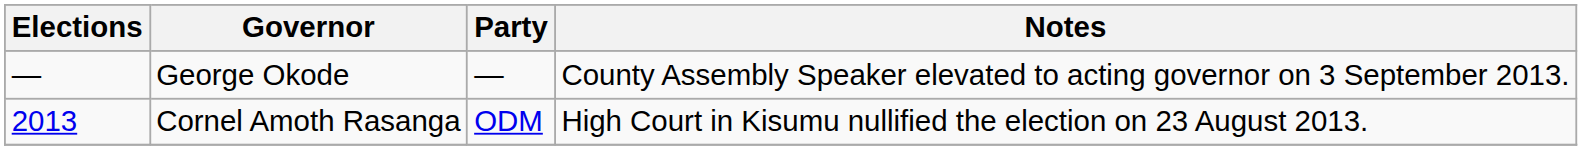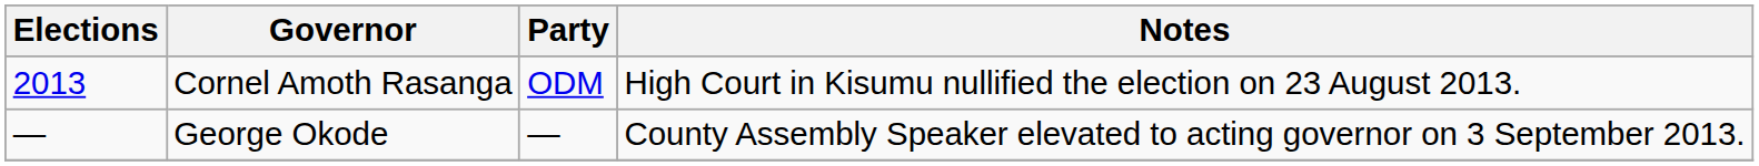 <table class="wikitable">
 <tr>
 <th>Elections</th>
 <th>Governor</th>
 <th>Party</th>
 <th>Notes</th>
 </tr>
 <tr>
+<td><a href='#'>2013</a></td>
+<td>Cornel Amoth Rasanga</td>
+<td><a href='#'>ODM</a></td>
+<td>High Court in Kisumu nullified the election on 23 August 2013.</td>
+</tr>
+<tr>
 <td>—</td>
 <td>George Okode</td>
 <td>—</td>
 <td>County Assembly Speaker elevated to acting governor on 3 September 2013.</td>
 </tr>
 <tr>
-<td><a href='#'>2013</a></td>
-<td>Cornel Amoth Rasanga</td>
-<td><a href='#'>ODM</a></td>
-<td>High Court in Kisumu nullified the election on 23 August 2013.</td>
-</tr>
-<tr>
 </tr>
 </table>
